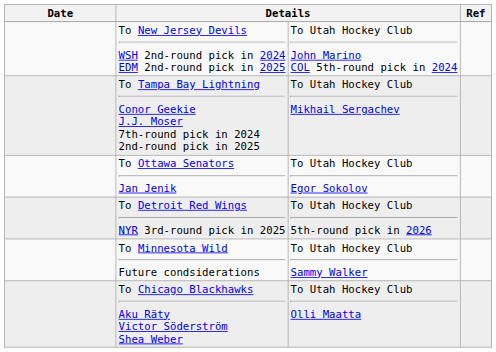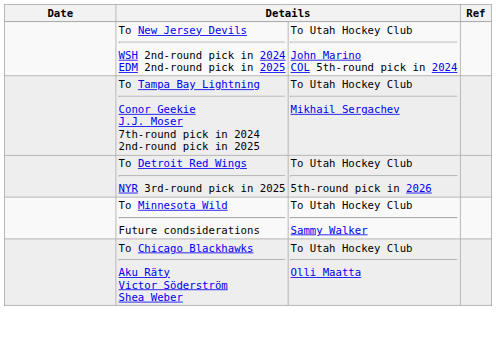 <table class="wikitable">
 <tr>
 <th style="width: 10em;">Date</th>
 <th colspan="2">Details</th>
 <th style="width: 2.5em;">Ref</th>
 </tr>
 <tr bgcolor="eeeeee">
 </tr>
 <tr>
 <td></td>
 <td valign="top">To <a href='#'>New Jersey Devils</a><hr><a href='#'>WSH</a> 2nd-round pick in <a href='#'>2024</a><br><a href='#'>EDM</a> 2nd-round pick in <a href='#'>2025</a></td>
 <td valign="top">To Utah Hockey Club<hr><a href='#'>John Marino</a><br><a href='#'>COL</a> 5th-round pick in <a href='#'>2024</a></td>
 <td></td>
 </tr>
 <tr bgcolor="eeeeee">
 <td></td>
 <td valign="top">To <a href='#'>Tampa Bay Lightning</a><hr><a href='#'>Conor Geekie</a><br><a href='#'>J.J. Moser</a><br>7th-round pick in 2024<br>2nd-round pick in 2025</td>
 <td valign="top">To Utah Hockey Club<hr><a href='#'>Mikhail Sergachev</a></td>
-<td></td>
-</tr>
-<tr>
-<td></td>
-<td valign="top">To <a href='#'>Ottawa Senators</a><hr><a href='#'>Jan Jenik</a></td>
-<td valign="top">To Utah Hockey Club<hr><a href='#'>Egor Sokolov</a></td>
 <td></td>
 </tr>
 <tr bgcolor="eeeeee">
 <td></td>
 <td valign="top">To <a href='#'>Detroit Red Wings</a><hr><a href='#'>NYR</a> 3rd-round pick in 2025</td>
 <td valign="top">To Utah Hockey Club<hr>5th-round pick in <a href='#'>2026</a></td>
 <td></td>
 </tr>
 <tr>
 <td></td>
 <td valign="top">To <a href='#'>Minnesota Wild</a><hr>Future condsiderations</td>
 <td valign="top">To Utah Hockey Club<hr><a href='#'>Sammy Walker</a></td>
 <td></td>
 </tr>
 <tr bgcolor="eeeeee">
 <td></td>
 <td valign="top">To <a href='#'>Chicago Blackhawks</a><hr><a href='#'>Aku Räty</a><br><a href='#'>Victor Söderström</a><br><a href='#'>Shea Weber</a></td>
 <td valign="top">To Utah Hockey Club<hr><a href='#'>Olli Maatta</a></td>
 <td></td>
 </tr>
 </table>
